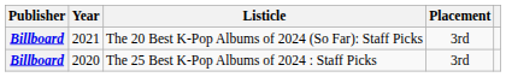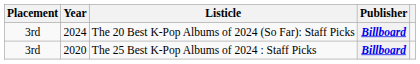 <table class="wikitable plainrowheaders sortable" style="text-align:center">
 <tr>
-<th scope="col">Publisher</th>
+<th scope="col">Placement</th>
 <th scope="col">Year</th>
 <th scope="col">Listicle</th>
-<th scope="col">Placement</th>
+<th scope="col">Publisher</th>
 <th scope="col" class="unsortable"></th>
 </tr>
 <tr>
+<td>3rd</td>
+<td>2024</td>
+<td style="text-align:left">The 20 Best K-Pop Albums of 2024 (So Far): Staff Picks</td>
 <th scope="row"><em><a href='#'>Billboard</a></em></th>
-<td>2021</td>
-<td style="text-align:left">The 20 Best K-Pop Albums of 2024 (So Far): Staff Picks</td>
-<td>3rd</td>
 <td></td>
 </tr>
 <tr>
-<th scope="row"><em><a href='#'>Billboard</a></em></th>
+<td>3rd</td>
 <td>2020</td>
 <td style="text-align:left">The 25 Best K-Pop Albums of 2024 : Staff Picks</td>
-<td>3rd</td>
+<th scope="row"><em><a href='#'>Billboard</a></em></th>
 <td></td>
 </tr>
 </table>
